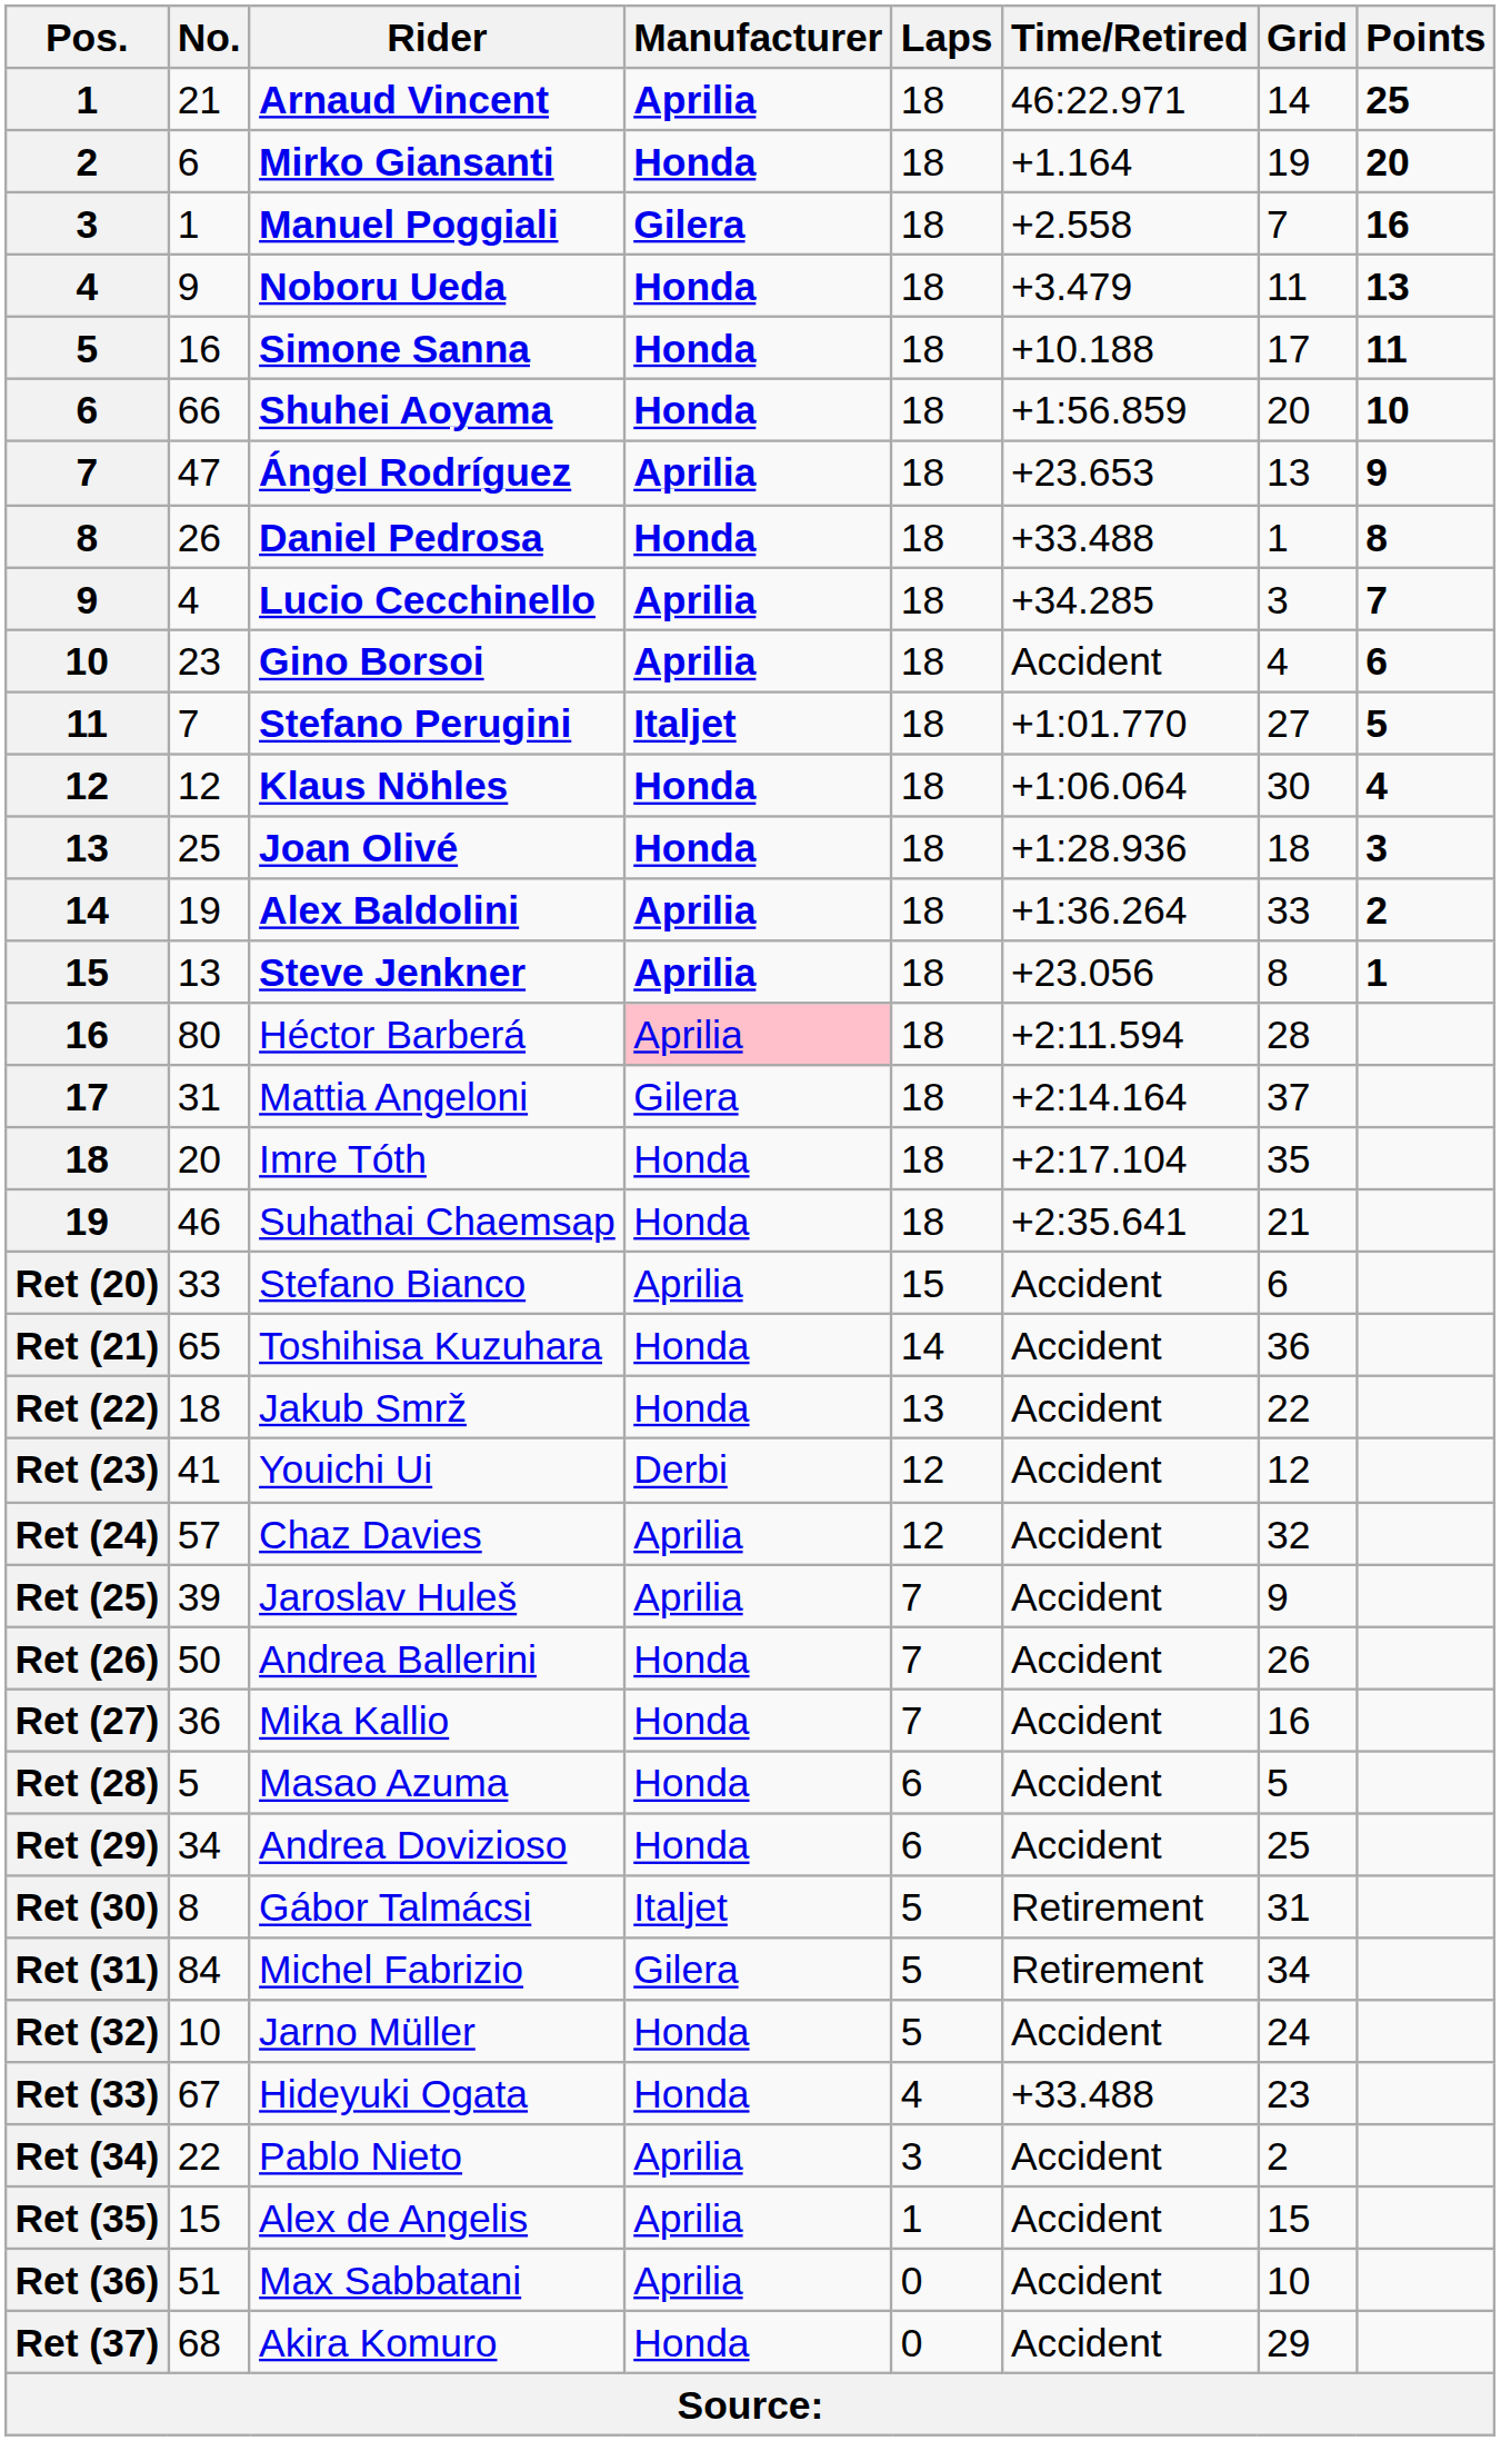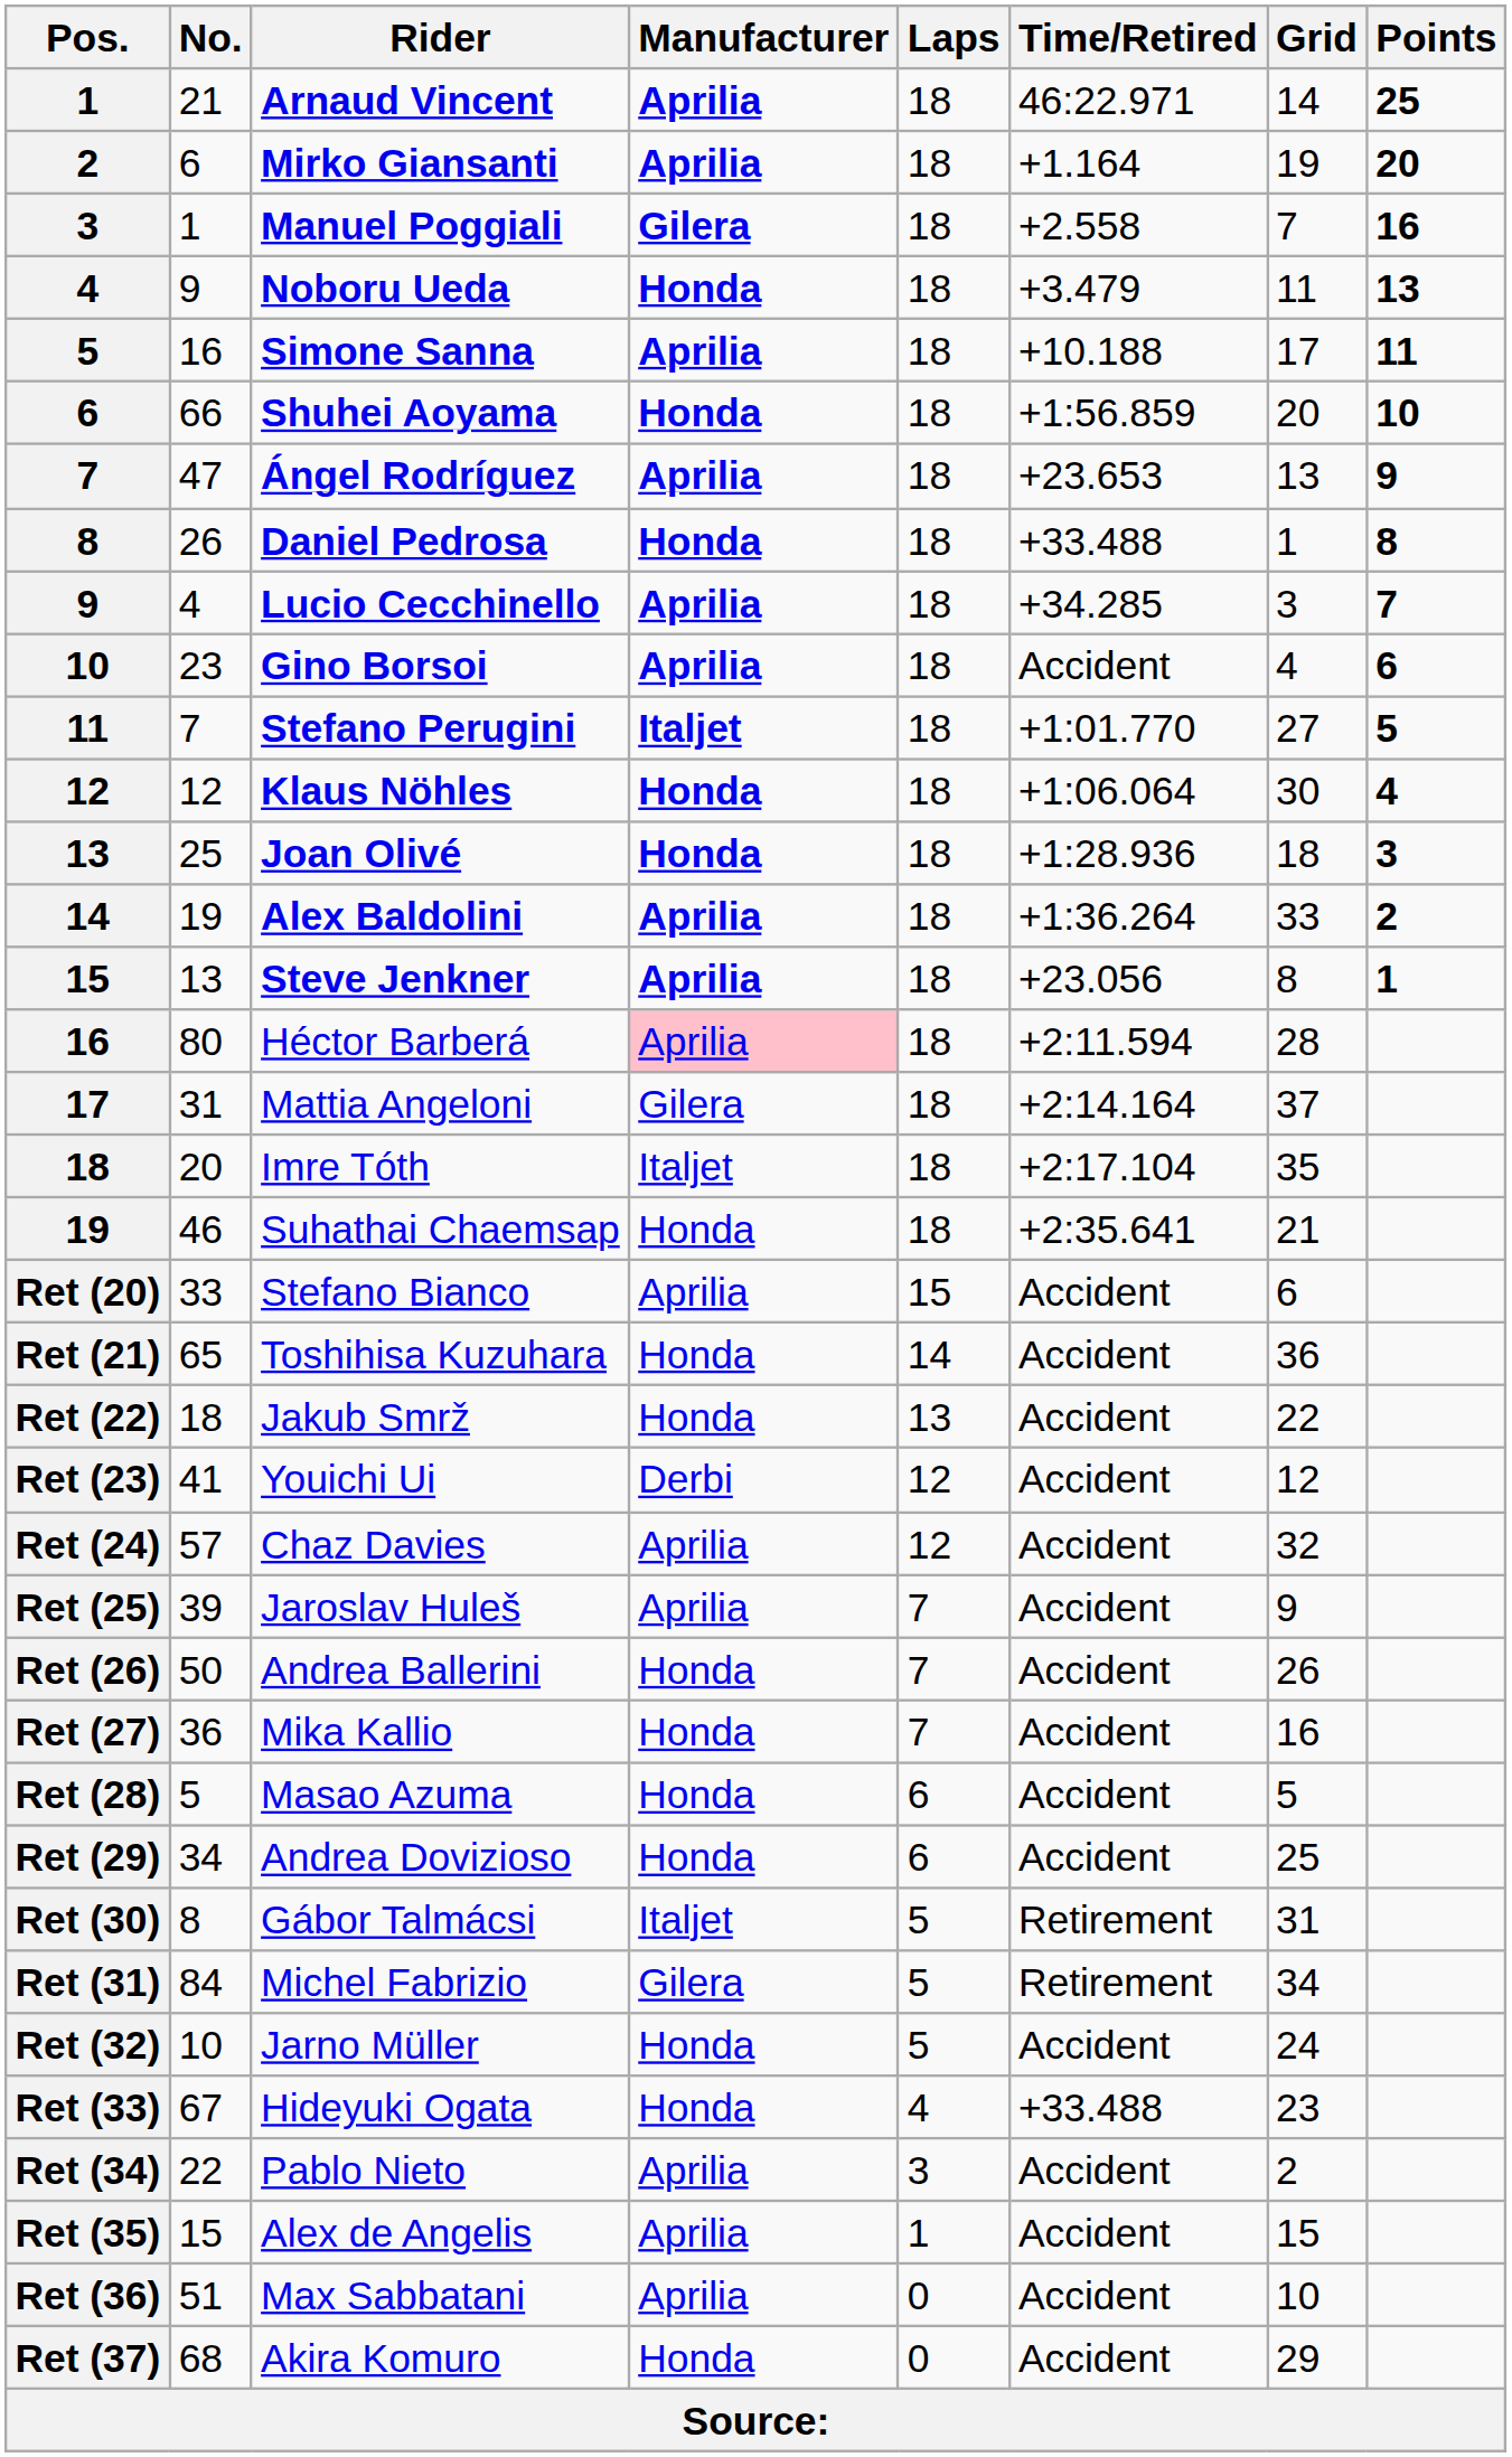 <table class="wikitable" style="font-size: 95%;">
 <tr>
 <th>Pos.</th>
 <th>No.</th>
 <th>Rider</th>
 <th>Manufacturer</th>
 <th>Laps</th>
 <th>Time/Retired</th>
 <th>Grid</th>
 <th>Points</th>
 </tr>
 <tr>
 <th>1</th>
 <td>21</td>
 <td> <strong><a href='#'>Arnaud Vincent</a></strong></td>
 <td><strong><a href='#'>Aprilia</a></strong></td>
 <td>18</td>
 <td>46:22.971</td>
 <td>14</td>
 <td><strong>25</strong></td>
 </tr>
 <tr>
 <th>2</th>
 <td>6</td>
 <td> <strong><a href='#'>Mirko Giansanti</a></strong></td>
-<td><strong><a href='#'>Honda</a></strong></td>
+<td><strong><a href='#'>Aprilia</a></strong></td>
 <td>18</td>
 <td>+1.164</td>
 <td>19</td>
 <td><strong>20</strong></td>
 </tr>
 <tr>
 <th>3</th>
 <td>1</td>
 <td> <strong><a href='#'>Manuel Poggiali</a></strong></td>
 <td><strong><a href='#'>Gilera</a></strong></td>
 <td>18</td>
 <td>+2.558</td>
 <td>7</td>
 <td><strong>16</strong></td>
 </tr>
 <tr>
 <th>4</th>
 <td>9</td>
 <td> <strong><a href='#'>Noboru Ueda</a></strong></td>
 <td><strong><a href='#'>Honda</a></strong></td>
 <td>18</td>
 <td>+3.479</td>
 <td>11</td>
 <td><strong>13</strong></td>
 </tr>
 <tr>
 <th>5</th>
 <td>16</td>
 <td> <strong><a href='#'>Simone Sanna</a></strong></td>
-<td><strong><a href='#'>Honda</a></strong></td>
+<td><strong><a href='#'>Aprilia</a></strong></td>
 <td>18</td>
 <td>+10.188</td>
 <td>17</td>
 <td><strong>11</strong></td>
 </tr>
 <tr>
 <th>6</th>
 <td>66</td>
 <td> <strong><a href='#'>Shuhei Aoyama</a></strong></td>
 <td><strong><a href='#'>Honda</a></strong></td>
 <td>18</td>
 <td>+1:56.859</td>
 <td>20</td>
 <td><strong>10</strong></td>
 </tr>
 <tr>
 <th>7</th>
 <td>47</td>
 <td> <strong><a href='#'>Ángel Rodríguez</a></strong></td>
 <td><strong><a href='#'>Aprilia</a></strong></td>
 <td>18</td>
 <td>+23.653</td>
 <td>13</td>
 <td><strong>9</strong></td>
 </tr>
 <tr>
 <th>8</th>
 <td>26</td>
 <td> <strong><a href='#'>Daniel Pedrosa</a></strong></td>
 <td><strong><a href='#'>Honda</a></strong></td>
 <td>18</td>
 <td>+33.488</td>
 <td>1</td>
 <td><strong>8</strong></td>
 </tr>
 <tr>
 <th>9</th>
 <td>4</td>
 <td> <strong><a href='#'>Lucio Cecchinello</a></strong></td>
 <td><strong><a href='#'>Aprilia</a></strong></td>
 <td>18</td>
 <td>+34.285</td>
 <td>3</td>
 <td><strong>7</strong></td>
 </tr>
 <tr>
 <th>10</th>
 <td>23</td>
 <td> <strong><a href='#'>Gino Borsoi</a></strong></td>
 <td><strong><a href='#'>Aprilia</a></strong></td>
 <td>18</td>
 <td>Accident</td>
 <td>4</td>
 <td><strong>6</strong></td>
 </tr>
 <tr>
 <th>11</th>
 <td>7</td>
 <td> <strong><a href='#'>Stefano Perugini</a></strong></td>
 <td><strong><a href='#'>Italjet</a></strong></td>
 <td>18</td>
 <td>+1:01.770</td>
 <td>27</td>
 <td><strong>5</strong></td>
 </tr>
 <tr>
 <th>12</th>
 <td>12</td>
 <td> <strong><a href='#'>Klaus Nöhles</a></strong></td>
 <td><strong><a href='#'>Honda</a></strong></td>
 <td>18</td>
 <td>+1:06.064</td>
 <td>30</td>
 <td><strong>4</strong></td>
 </tr>
 <tr>
 <th>13</th>
 <td>25</td>
 <td> <strong><a href='#'>Joan Olivé</a></strong></td>
 <td><strong><a href='#'>Honda</a></strong></td>
 <td>18</td>
 <td>+1:28.936</td>
 <td>18</td>
 <td><strong>3</strong></td>
 </tr>
 <tr>
 <th>14</th>
 <td>19</td>
 <td> <strong><a href='#'>Alex Baldolini</a></strong></td>
 <td><strong><a href='#'>Aprilia</a></strong></td>
 <td>18</td>
 <td>+1:36.264</td>
 <td>33</td>
 <td><strong>2</strong></td>
 </tr>
 <tr>
 <th>15</th>
 <td>13</td>
 <td> <strong><a href='#'>Steve Jenkner</a></strong></td>
 <td><strong><a href='#'>Aprilia</a></strong></td>
 <td>18</td>
 <td>+23.056</td>
 <td>8</td>
 <td><strong>1</strong></td>
 </tr>
 <tr>
 <th>16</th>
 <td>80</td>
 <td> <a href='#'>Héctor Barberá</a></td>
 <td style="background: pink;"><a href='#'>Aprilia</a></td>
 <td>18</td>
 <td>+2:11.594</td>
 <td>28</td>
 <td></td>
 </tr>
 <tr>
 <th>17</th>
 <td>31</td>
 <td> <a href='#'>Mattia Angeloni</a></td>
 <td><a href='#'>Gilera</a></td>
 <td>18</td>
 <td>+2:14.164</td>
 <td>37</td>
 <td></td>
 </tr>
 <tr>
 <th>18</th>
 <td>20</td>
 <td> <a href='#'>Imre Tóth</a></td>
-<td><a href='#'>Honda</a></td>
+<td><a href='#'>Italjet</a></td>
 <td>18</td>
 <td>+2:17.104</td>
 <td>35</td>
 <td></td>
 </tr>
 <tr>
 <th>19</th>
 <td>46</td>
 <td> <a href='#'>Suhathai Chaemsap</a></td>
 <td><a href='#'>Honda</a></td>
 <td>18</td>
 <td>+2:35.641</td>
 <td>21</td>
 <td></td>
 </tr>
 <tr>
 <th>Ret (20)</th>
 <td>33</td>
 <td> <a href='#'>Stefano Bianco</a></td>
 <td><a href='#'>Aprilia</a></td>
 <td>15</td>
 <td>Accident</td>
 <td>6</td>
 <td></td>
 </tr>
 <tr>
 <th>Ret (21)</th>
 <td>65</td>
 <td> <a href='#'>Toshihisa Kuzuhara</a></td>
 <td><a href='#'>Honda</a></td>
 <td>14</td>
 <td>Accident</td>
 <td>36</td>
 <td></td>
 </tr>
 <tr>
 <th>Ret (22)</th>
 <td>18</td>
 <td> <a href='#'>Jakub Smrž</a></td>
 <td><a href='#'>Honda</a></td>
 <td>13</td>
 <td>Accident</td>
 <td>22</td>
 <td></td>
 </tr>
 <tr>
 <th>Ret (23)</th>
 <td>41</td>
 <td> <a href='#'>Youichi Ui</a></td>
 <td><a href='#'>Derbi</a></td>
 <td>12</td>
 <td>Accident</td>
 <td>12</td>
 <td></td>
 </tr>
 <tr>
 <th>Ret (24)</th>
 <td>57</td>
 <td> <a href='#'>Chaz Davies</a></td>
 <td><a href='#'>Aprilia</a></td>
 <td>12</td>
 <td>Accident</td>
 <td>32</td>
 <td></td>
 </tr>
 <tr>
 <th>Ret (25)</th>
 <td>39</td>
 <td> <a href='#'>Jaroslav Huleš</a></td>
 <td><a href='#'>Aprilia</a></td>
 <td>7</td>
 <td>Accident</td>
 <td>9</td>
 <td></td>
 </tr>
 <tr>
 <th>Ret (26)</th>
 <td>50</td>
 <td> <a href='#'>Andrea Ballerini</a></td>
 <td><a href='#'>Honda</a></td>
 <td>7</td>
 <td>Accident</td>
 <td>26</td>
 <td></td>
 </tr>
 <tr>
 <th>Ret (27)</th>
 <td>36</td>
 <td> <a href='#'>Mika Kallio</a></td>
 <td><a href='#'>Honda</a></td>
 <td>7</td>
 <td>Accident</td>
 <td>16</td>
 <td></td>
 </tr>
 <tr>
 <th>Ret (28)</th>
 <td>5</td>
 <td> <a href='#'>Masao Azuma</a></td>
 <td><a href='#'>Honda</a></td>
 <td>6</td>
 <td>Accident</td>
 <td>5</td>
 <td></td>
 </tr>
 <tr>
 <th>Ret (29)</th>
 <td>34</td>
 <td> <a href='#'>Andrea Dovizioso</a></td>
 <td><a href='#'>Honda</a></td>
 <td>6</td>
 <td>Accident</td>
 <td>25</td>
 <td></td>
 </tr>
 <tr>
 <th>Ret (30)</th>
 <td>8</td>
 <td> <a href='#'>Gábor Talmácsi</a></td>
 <td><a href='#'>Italjet</a></td>
 <td>5</td>
 <td>Retirement</td>
 <td>31</td>
 <td></td>
 </tr>
 <tr>
 <th>Ret (31)</th>
 <td>84</td>
 <td> <a href='#'>Michel Fabrizio</a></td>
 <td><a href='#'>Gilera</a></td>
 <td>5</td>
 <td>Retirement</td>
 <td>34</td>
 <td></td>
 </tr>
 <tr>
 <th>Ret (32)</th>
 <td>10</td>
 <td> <a href='#'>Jarno Müller</a></td>
 <td><a href='#'>Honda</a></td>
 <td>5</td>
 <td>Accident</td>
 <td>24</td>
 <td></td>
 </tr>
 <tr>
 <th>Ret (33)</th>
 <td>67</td>
 <td> <a href='#'>Hideyuki Ogata</a></td>
 <td><a href='#'>Honda</a></td>
 <td>4</td>
 <td>+33.488</td>
 <td>23</td>
 <td></td>
 </tr>
 <tr>
 <th>Ret (34)</th>
 <td>22</td>
 <td> <a href='#'>Pablo Nieto</a></td>
 <td><a href='#'>Aprilia</a></td>
 <td>3</td>
 <td>Accident</td>
 <td>2</td>
 <td></td>
 </tr>
 <tr>
 <th>Ret (35)</th>
 <td>15</td>
 <td> <a href='#'>Alex de Angelis</a></td>
 <td><a href='#'>Aprilia</a></td>
 <td>1</td>
 <td>Accident</td>
 <td>15</td>
 <td></td>
 </tr>
 <tr>
 <th>Ret (36)</th>
 <td>51</td>
 <td> <a href='#'>Max Sabbatani</a></td>
 <td><a href='#'>Aprilia</a></td>
 <td>0</td>
 <td>Accident</td>
 <td>10</td>
 <td></td>
 </tr>
 <tr>
 <th>Ret (37)</th>
 <td>68</td>
 <td> <a href='#'>Akira Komuro</a></td>
 <td><a href='#'>Honda</a></td>
 <td>0</td>
 <td>Accident</td>
 <td>29</td>
 <td></td>
 </tr>
 <tr>
 <th colspan=8>Source: </th>
 </tr>
 </table>
